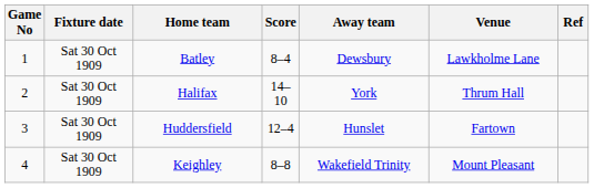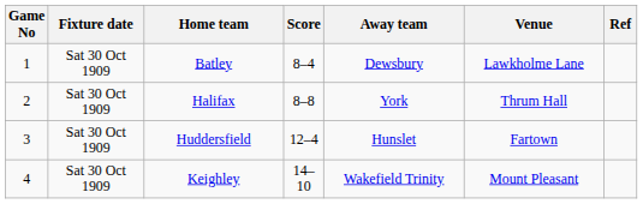 <table class="wikitable" style="text-align:center;">
 <tr>
 <th width=20 abbr="No">Game No</th>
 <th width=100 abbr="Date">Fixture date</th>
 <th width=150 abbr="Home team">Home team</th>
 <th width=20 abbr="Score">Score</th>
 <th width=150 abbr="Away team">Away team</th>
 <th width=150 abbr="Venue">Venue</th>
 <th width=30 abbr="Ref">Ref</th>
 </tr>
 <tr>
 <td>1</td>
 <td>Sat 30 Oct 1909</td>
 <td><a href='#'>Batley</a></td>
 <td>8–4</td>
 <td><a href='#'>Dewsbury</a></td>
 <td><a href='#'>Lawkholme Lane</a></td>
 <td></td>
 </tr>
 <tr>
 <td>2</td>
 <td>Sat 30 Oct 1909</td>
 <td><a href='#'>Halifax</a></td>
-<td>14–10</td>
+<td>8–8</td>
 <td><a href='#'>York</a></td>
 <td><a href='#'>Thrum Hall</a></td>
 <td></td>
 </tr>
 <tr>
 <td>3</td>
 <td>Sat 30 Oct 1909</td>
 <td><a href='#'>Huddersfield</a></td>
 <td>12–4</td>
 <td><a href='#'>Hunslet</a></td>
 <td><a href='#'>Fartown</a></td>
 <td></td>
 </tr>
 <tr>
 <td>4</td>
 <td>Sat 30 Oct 1909</td>
 <td><a href='#'>Keighley</a></td>
-<td>8–8</td>
+<td>14–10</td>
 <td><a href='#'>Wakefield Trinity</a></td>
 <td><a href='#'>Mount Pleasant</a></td>
 <td></td>
 </tr>
 </table>
